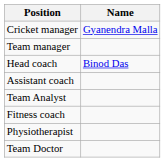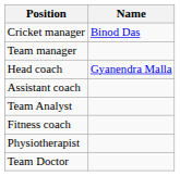 <table class="wikitable">
 <tr>
 <th>Position</th>
 <th>Name</th>
 </tr>
 <tr>
 <td>Cricket manager</td>
-<td> <a href='#'>Gyanendra Malla</a></td>
+<td><a href='#'>Binod Das</a></td>
 </tr>
 <tr>
 <td>Team manager</td>
 <td></td>
 </tr>
 <tr>
 <td>Head coach</td>
-<td><a href='#'>Binod Das</a></td>
+<td> <a href='#'>Gyanendra Malla</a></td>
 </tr>
 <tr>
 <td>Assistant coach</td>
 <td></td>
 </tr>
 <tr>
 <td>Team Analyst</td>
 <td></td>
 </tr>
 <tr>
 <td>Fitness coach</td>
 <td></td>
 </tr>
 <tr>
 <td>Physiotherapist</td>
 <td></td>
 </tr>
 <tr>
 <td>Team Doctor</td>
 <td></td>
 </tr>
 </table>
